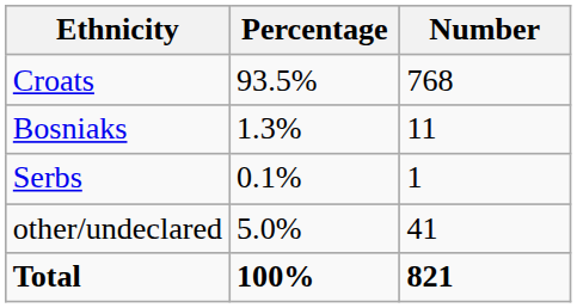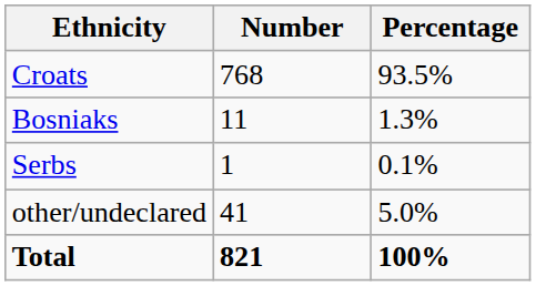 <table class="wikitable">
 <tr>
 <th width="100px">Ethnicity</th>
+<th width="80px">Number</th>
 <th width="80px">Percentage</th>
-<th width="80px">Number</th>
 </tr>
 <tr>
 <td><a href='#'>Croats</a></td>
+<td>768</td>
 <td>93.5%</td>
-<td>768</td>
 </tr>
 <tr>
 <td><a href='#'>Bosniaks</a></td>
+<td>11</td>
 <td>1.3%</td>
-<td>11</td>
 </tr>
 <tr>
 <td><a href='#'>Serbs</a></td>
+<td>1</td>
 <td>0.1%</td>
-<td>1</td>
 </tr>
 <tr>
 <td>other/undeclared</td>
+<td>41</td>
 <td>5.0%</td>
-<td>41</td>
 </tr>
 <tr>
 <td><strong>Total</strong></td>
+<td><strong>821</strong></td>
 <td><strong>100%</strong></td>
-<td><strong>821</strong></td>
 </tr>
 </table>
